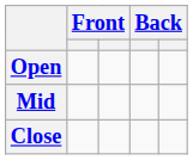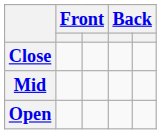 <table class="wikitable" style=text-align:center>
 <tr>
 <th rowspan="2"></th>
 <th colspan="2"><a href='#'>Front</a></th>
 <th colspan="2"><a href='#'>Back</a></th>
 </tr>
 <tr>
 <th></th>
 <th></th>
 <th></th>
 <th></th>
 </tr>
 <tr>
-<th><a href='#'>Open</a></th>
+<th><a href='#'>Close</a></th>
 <td></td>
-<td></td>
+<td> </td>
 <td> </td>
 <td></td>
 </tr>
 <tr>
 <th><a href='#'>Mid</a></th>
 <td></td>
 <td> </td>
 <td></td>
 <td></td>
 </tr>
 <tr>
-<th><a href='#'>Close</a></th>
+<th><a href='#'>Open</a></th>
 <td></td>
-<td> </td>
+<td></td>
 <td> </td>
 <td></td>
 </tr>
 </table>
